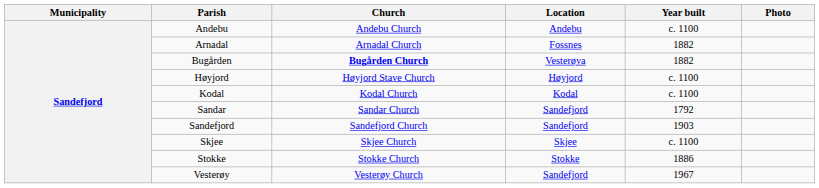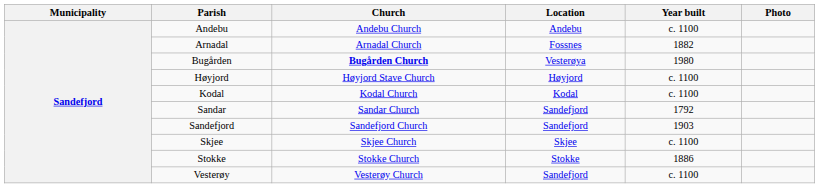 <table class="wikitable" style="text-align: center; width: 80%;">
 <tr>
 <th>Municipality</th>
 <th>Parish </th>
 <th>Church</th>
 <th>Location</th>
 <th>Year built</th>
 <th>Photo</th>
 </tr>
 <tr>
 <th rowspan="10"><a href='#'>Sandefjord</a></th>
 <td rowspan="1">Andebu</td>
 <td><a href='#'>Andebu Church</a></td>
 <td><a href='#'>Andebu</a></td>
 <td>c. 1100</td>
 <td></td>
 </tr>
 <tr>
 <td rowspan="1">Arnadal</td>
 <td><a href='#'>Arnadal Church</a></td>
 <td><a href='#'>Fossnes</a></td>
 <td>1882</td>
 <td></td>
 </tr>
 <tr>
 <td rowspan="1">Bugården</td>
 <td><strong><a href='#'>Bugården Church</a></strong></td>
 <td><a href='#'>Vesterøya</a></td>
-<td>1882</td>
+<td>1980</td>
 <td></td>
 </tr>
 <tr>
 <td rowspan="1">Høyjord</td>
 <td><a href='#'>Høyjord Stave Church</a></td>
 <td><a href='#'>Høyjord</a></td>
 <td>c. 1100</td>
 <td></td>
 </tr>
 <tr>
 <td rowspan="1">Kodal</td>
 <td><a href='#'>Kodal Church</a></td>
 <td><a href='#'>Kodal</a></td>
 <td>c. 1100</td>
 <td></td>
 </tr>
 <tr>
 <td rowspan="1">Sandar</td>
 <td><a href='#'>Sandar Church</a></td>
 <td><a href='#'>Sandefjord</a></td>
 <td>1792</td>
 <td></td>
 </tr>
 <tr>
 <td rowspan="1">Sandefjord</td>
 <td><a href='#'>Sandefjord Church</a></td>
 <td><a href='#'>Sandefjord</a></td>
 <td>1903</td>
 <td></td>
 </tr>
 <tr>
 <td rowspan="1">Skjee</td>
 <td><a href='#'>Skjee Church</a></td>
 <td><a href='#'>Skjee</a></td>
 <td>c. 1100</td>
 <td></td>
 </tr>
 <tr>
 <td rowspan="1">Stokke</td>
 <td><a href='#'>Stokke Church</a></td>
 <td><a href='#'>Stokke</a></td>
 <td>1886</td>
 <td></td>
 </tr>
 <tr>
 <td rowspan="1">Vesterøy</td>
 <td><a href='#'>Vesterøy Church</a></td>
 <td><a href='#'>Sandefjord</a></td>
-<td>1967</td>
+<td>c. 1100</td>
 <td></td>
 </tr>
 </table>
